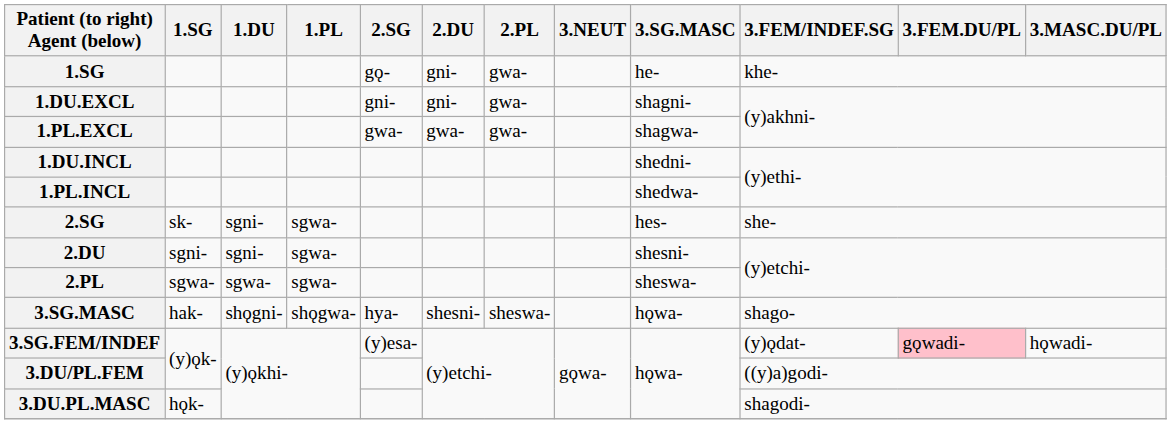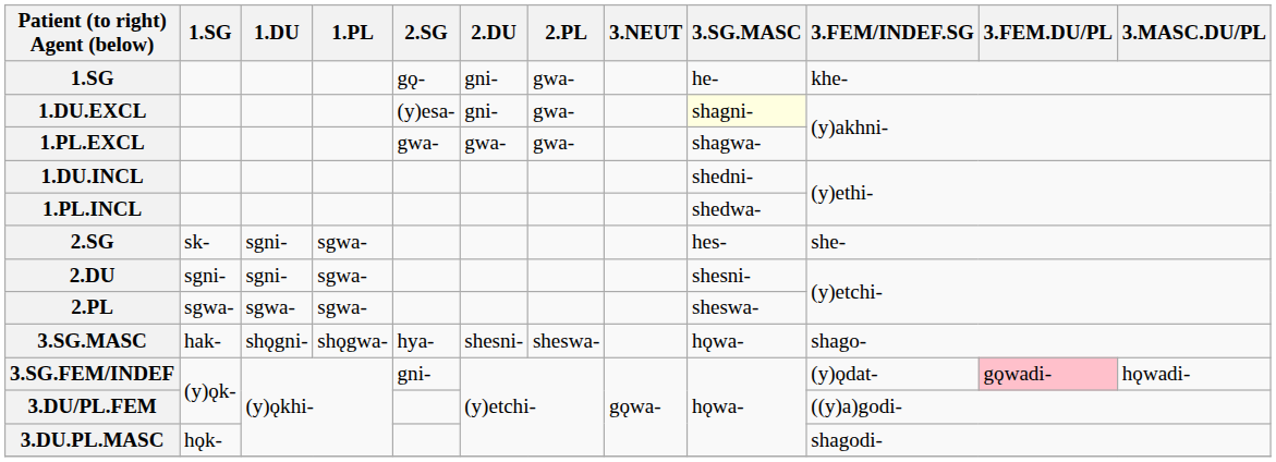 <table class="wikitable">
 <tr>
 <th>Patient (to right)<br>Agent (below)</th>
 <th>1.SG</th>
 <th>1.DU</th>
 <th>1.PL</th>
 <th>2.SG</th>
 <th>2.DU</th>
 <th>2.PL</th>
 <th>3.NEUT</th>
 <th>3.SG.MASC</th>
 <th>3.FEM/INDEF.SG</th>
 <th>3.FEM.DU/PL</th>
 <th>3.MASC.DU/PL</th>
 </tr>
 <tr>
 <th>1.SG</th>
 <td></td>
 <td></td>
 <td></td>
 <td>gǫ-</td>
 <td>gni-</td>
 <td>gwa-</td>
 <td></td>
 <td>he-</td>
 <td colspan="3">khe-</td>
 </tr>
 <tr>
 <th>1.DU.EXCL</th>
 <td></td>
 <td></td>
 <td></td>
-<td>gni-</td>
+<td>(y)esa-</td>
 <td>gni-</td>
 <td>gwa-</td>
 <td></td>
-<td>shagni-</td>
+<td style="background: lightyellow;">shagni-</td>
 <td colspan="3" rowspan="2">(y)akhni-</td>
 </tr>
 <tr>
 <th>1.PL.EXCL</th>
 <td></td>
 <td></td>
 <td></td>
 <td>gwa-</td>
 <td>gwa-</td>
 <td>gwa-</td>
 <td></td>
 <td>shagwa-</td>
 </tr>
 <tr>
 <th>1.DU.INCL</th>
 <td></td>
 <td></td>
 <td></td>
 <td></td>
 <td></td>
 <td></td>
 <td></td>
 <td>shedni-</td>
 <td colspan="3" rowspan="2">(y)ethi-</td>
 </tr>
 <tr>
 <th>1.PL.INCL</th>
 <td></td>
 <td></td>
 <td></td>
 <td></td>
 <td></td>
 <td></td>
 <td></td>
 <td>shedwa-</td>
 </tr>
 <tr>
 <th>2.SG</th>
 <td>sk-</td>
 <td>sgni-</td>
 <td>sgwa-</td>
 <td></td>
 <td></td>
 <td></td>
 <td></td>
 <td>hes-</td>
 <td colspan="3">she-</td>
 </tr>
 <tr>
 <th>2.DU</th>
 <td>sgni-</td>
 <td>sgni-</td>
 <td>sgwa-</td>
 <td></td>
 <td></td>
 <td></td>
 <td></td>
 <td>shesni-</td>
 <td colspan="3" rowspan="2">(y)etchi-</td>
 </tr>
 <tr>
 <th>2.PL</th>
 <td>sgwa-</td>
 <td>sgwa-</td>
 <td>sgwa-</td>
 <td></td>
 <td></td>
 <td></td>
 <td></td>
 <td>sheswa-</td>
 </tr>
 <tr>
 <th>3.SG.MASC</th>
 <td>hak-</td>
 <td>shǫgni-</td>
 <td>shǫgwa-</td>
 <td>hya-</td>
 <td>shesni-</td>
 <td>sheswa-</td>
 <td></td>
 <td>hǫwa-</td>
 <td colspan="3">shago-</td>
 </tr>
 <tr>
 <th>3.SG.FEM/INDEF</th>
 <td rowspan="2">(y)ǫk-</td>
 <td colspan="2" rowspan="3">(y)ǫkhi-</td>
-<td>(y)esa-</td>
+<td>gni-</td>
 <td colspan="2" rowspan="3">(y)etchi-</td>
 <td rowspan="3">gǫwa-</td>
 <td rowspan="3">hǫwa-</td>
 <td>(y)ǫdat-</td>
 <td style="background: pink;">gǫwadi-</td>
 <td>hǫwadi-</td>
 </tr>
 <tr>
 <th>3.DU/PL.FEM</th>
 <td></td>
 <td colspan="3">((y)a)godi-</td>
 </tr>
 <tr>
 <th>3.DU.PL.MASC</th>
 <td>hǫk-</td>
 <td></td>
 <td colspan="3">shagodi-</td>
 </tr>
 <tr>
 </tr>
 </table>
